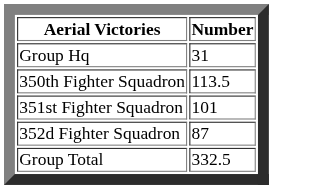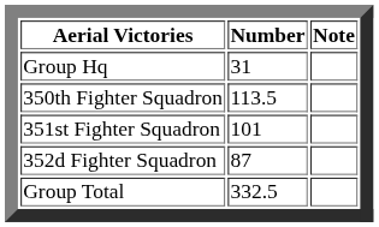 <table border="10">
 <tr>
 <th>Aerial Victories</th>
 <th>Number</th>
+<th>Note</th>
 </tr>
 <tr>
 <td>Group Hq</td>
 <td>31</td>
+<td></td>
 </tr>
 <tr>
 <td>350th Fighter Squadron</td>
 <td>113.5</td>
+<td></td>
 </tr>
 <tr>
 <td>351st Fighter Squadron</td>
 <td>101</td>
+<td></td>
 </tr>
 <tr>
 <td>352d Fighter Squadron</td>
 <td>87</td>
+<td></td>
 </tr>
 <tr>
 <td>Group Total</td>
 <td>332.5</td>
+<td></td>
 </tr>
 </table>
